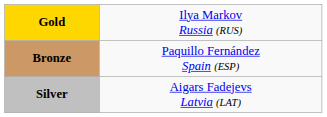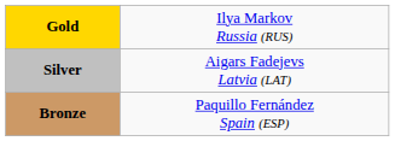 <table class="wikitable" style=" text-align:center; font-size:110%;" width="35%">
 <tr>
 <td bgcolor="gold"><strong>Gold</strong></td>
 <td> <a href='#'>Ilya Markov</a><br><em><a href='#'>Russia</a> <small>(RUS)</small></em></td>
 </tr>
 <tr>
+<td bgcolor="silver"><strong>Silver</strong></td>
+<td> <a href='#'>Aigars Fadejevs</a><br><em><a href='#'>Latvia</a> <small>(LAT)</small></em></td>
+</tr>
+<tr>
 <td bgcolor="CC9966"><strong>Bronze</strong></td>
 <td> <a href='#'>Paquillo Fernández</a><br><em><a href='#'>Spain</a> <small>(ESP)</small></em></td>
 </tr>
-<tr>
-<td bgcolor="silver"><strong>Silver</strong></td>
-<td> <a href='#'>Aigars Fadejevs</a><br><em><a href='#'>Latvia</a> <small>(LAT)</small></em></td>
-</tr>
 </table>
